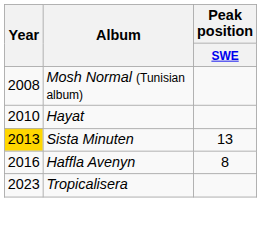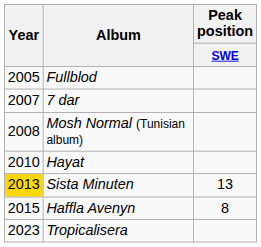 <table class="wikitable">
 <tr>
 <th align="center" rowspan="2" width="10">Year</th>
 <th align="center" rowspan="2" width="160">Album</th>
 <th align="center" colspan="1">Peak <br>position</th>
 </tr>
 <tr>
 <th width="20"><small><a href='#'>SWE</a></small><br></th>
+</tr>
+<tr>
+<td>2005</td>
+<td><em>Fullblod</em></td>
+<td align="center"></td>
+</tr>
+<tr>
+<td>2007</td>
+<td><em>7 dar</em></td>
+<td align="center"></td>
 </tr>
 <tr>
 <td>2008</td>
 <td><em>Mosh Normal</em> <small>(Tunisian album)</small></td>
 <td align="center"></td>
 </tr>
 <tr>
 <td>2010</td>
 <td><em>Hayat</em></td>
 <td align="center"></td>
 </tr>
 <tr>
 <td style="background: gold;">2013</td>
 <td><em>Sista Minuten</em></td>
 <td align="center">13</td>
 </tr>
 <tr>
-<td>2016</td>
+<td>2015</td>
 <td><em>Haffla Avenyn</em></td>
 <td align="center">8</td>
 </tr>
 <tr>
 <td>2023</td>
 <td><em>Tropicalisera</em></td>
 <td align="center"></td>
 </tr>
 </table>
